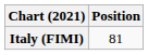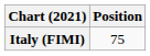 <table class="wikitable plainrowheaders" style="text-align:center;">
 <tr>
 <th>Chart (2021)</th>
 <th>Position</th>
 </tr>
 <tr>
 <th scope="row">Italy (FIMI)</th>
-<td>81</td>
+<td>75</td>
 </tr>
 </table>
